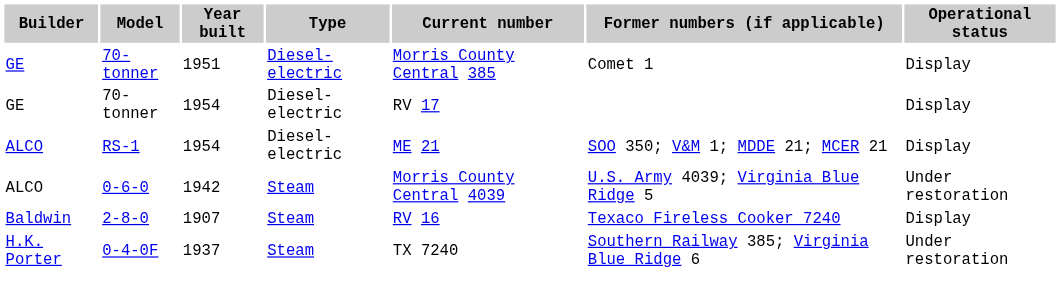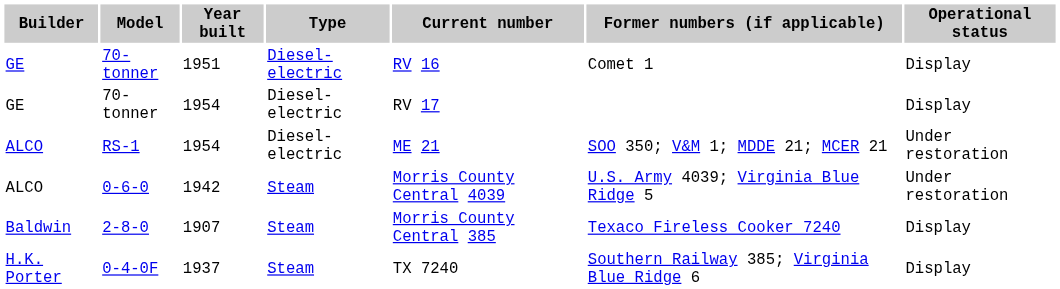 <table class="toccolours">
 <tr>
 <th bgcolor=#CCCCCC>Builder</th>
 <th bgcolor=#CCCCCC>Model</th>
 <th bgcolor=#CCCCCC>Year built</th>
 <th bgcolor=#CCCCCC>Type</th>
 <th bgcolor=#CCCCCC>Current number</th>
 <th bgcolor=#CCCCCC>Former numbers (if applicable)</th>
 <th bgcolor=#CCCCCC>Operational status</th>
 <td></td>
 </tr>
 <tr>
 <td><a href='#'>GE</a></td>
 <td><a href='#'>70-tonner</a></td>
 <td>1951</td>
 <td><a href='#'>Diesel-electric</a></td>
-<td><a href='#'>Morris County Central</a> <a href='#'>385</a></td>
+<td><a href='#'>RV</a> <a href='#'>16</a></td>
 <td>Comet 1</td>
 <td>Display</td>
 </tr>
 <tr>
 <td>GE</td>
 <td>70-tonner</td>
 <td>1954</td>
 <td>Diesel-electric</td>
 <td>RV <a href='#'>17</a></td>
 <td></td>
 <td>Display</td>
 </tr>
 <tr>
 <td><a href='#'>ALCO</a></td>
 <td><a href='#'>RS-1</a></td>
 <td>1954</td>
 <td>Diesel-electric</td>
 <td><a href='#'>ME</a> <a href='#'>21</a></td>
 <td><a href='#'>SOO</a> 350; <a href='#'>V&M</a> 1; <a href='#'>MDDE</a> 21; <a href='#'>MCER</a> 21</td>
-<td>Display</td>
+<td>Under restoration</td>
 </tr>
 <tr>
 <td>ALCO</td>
 <td><a href='#'>0-6-0</a></td>
 <td>1942</td>
 <td><a href='#'>Steam</a></td>
 <td><a href='#'>Morris County Central</a> <a href='#'>4039</a></td>
 <td><a href='#'>U.S. Army</a> 4039; <a href='#'>Virginia Blue Ridge</a> 5</td>
 <td>Under restoration</td>
 </tr>
 <tr>
 <td><a href='#'>Baldwin</a></td>
 <td><a href='#'>2-8-0</a></td>
 <td>1907</td>
 <td><a href='#'>Steam</a></td>
-<td><a href='#'>RV</a> <a href='#'>16</a></td>
+<td><a href='#'>Morris County Central</a> <a href='#'>385</a></td>
 <td><a href='#'>Texaco Fireless Cooker 7240</a></td>
 <td>Display</td>
 </tr>
 <tr>
 <td><a href='#'>H.K. Porter</a></td>
 <td><a href='#'>0-4-0F</a></td>
 <td>1937</td>
 <td><a href='#'>Steam</a></td>
 <td>TX 7240</td>
 <td><a href='#'>Southern Railway</a> 385; <a href='#'>Virginia Blue Ridge</a> 6</td>
-<td>Under restoration</td>
+<td>Display</td>
 </tr>
 </table>
